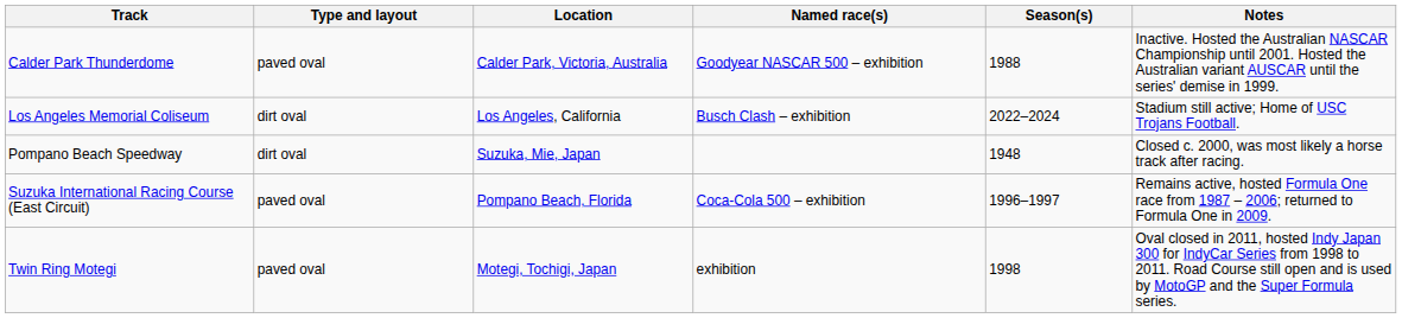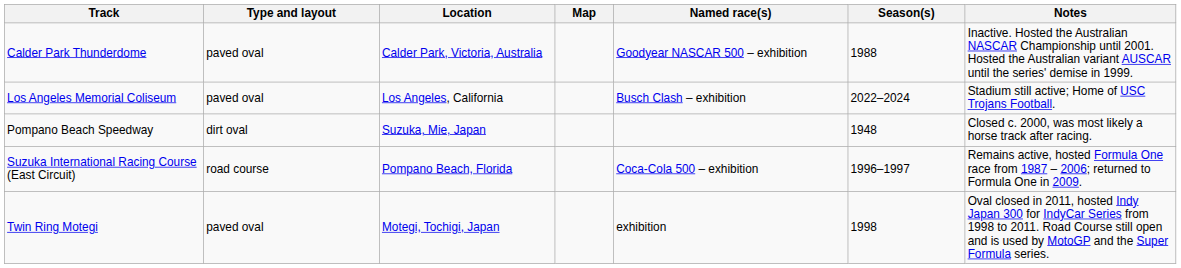 <table class="wikitable sortable" style="width:100%;">
 <tr>
 <th style="width:17%;">Track</th>
 <th style="width:15%;">Type and layout</th>
 <th style="width:15%;">Location</th>
+<th style="width:5%;">Map</th>
 <th style="width:20%;">Named race(s)</th>
 <th style="width:10%;">Season(s)</th>
 <th style="width:18%;">Notes</th>
 </tr>
 <tr>
 <td><a href='#'>Calder Park Thunderdome</a></td>
 <td> paved oval</td>
 <td><a href='#'>Calder Park, Victoria, Australia</a></td>
+<td></td>
 <td><a href='#'>Goodyear NASCAR 500</a> – exhibition</td>
 <td>1988</td>
 <td>Inactive. Hosted the Australian <a href='#'>NASCAR</a> Championship until 2001. Hosted the Australian variant <a href='#'>AUSCAR</a> until the series' demise in 1999.</td>
 </tr>
 <tr>
 <td><a href='#'>Los Angeles Memorial Coliseum</a></td>
-<td> dirt oval</td>
+<td> paved oval</td>
 <td><a href='#'>Los Angeles</a>, California</td>
+<td></td>
 <td><a href='#'>Busch Clash</a> – exhibition</td>
 <td>2022–2024</td>
 <td>Stadium still active; Home of <a href='#'>USC Trojans Football</a>.</td>
 </tr>
 <tr>
 <td>Pompano Beach Speedway</td>
 <td> dirt oval</td>
 <td><a href='#'>Suzuka, Mie, Japan</a></td>
 <td></td>
+<td></td>
 <td>1948</td>
 <td>Closed c. 2000, was most likely a horse track after racing.</td>
 </tr>
 <tr>
 <td><a href='#'>Suzuka International Racing Course</a> (East Circuit)</td>
-<td> paved oval</td>
+<td> road course</td>
 <td><a href='#'>Pompano Beach, Florida</a></td>
+<td></td>
 <td><a href='#'>Coca-Cola 500</a> – exhibition</td>
 <td>1996–1997</td>
 <td>Remains active, hosted <a href='#'>Formula One</a> race from <a href='#'>1987</a> – <a href='#'>2006</a>; returned to Formula One in <a href='#'>2009</a>.</td>
 </tr>
 <tr>
 <td><a href='#'>Twin Ring Motegi</a></td>
 <td> paved oval</td>
 <td><a href='#'>Motegi, Tochigi, Japan</a></td>
+<td></td>
 <td>exhibition</td>
 <td>1998</td>
 <td>Oval closed in 2011, hosted <a href='#'>Indy Japan 300</a> for <a href='#'>IndyCar Series</a> from 1998 to 2011. Road Course still open and is used by <a href='#'>MotoGP</a> and the <a href='#'>Super Formula</a> series.</td>
 </tr>
 </table>
